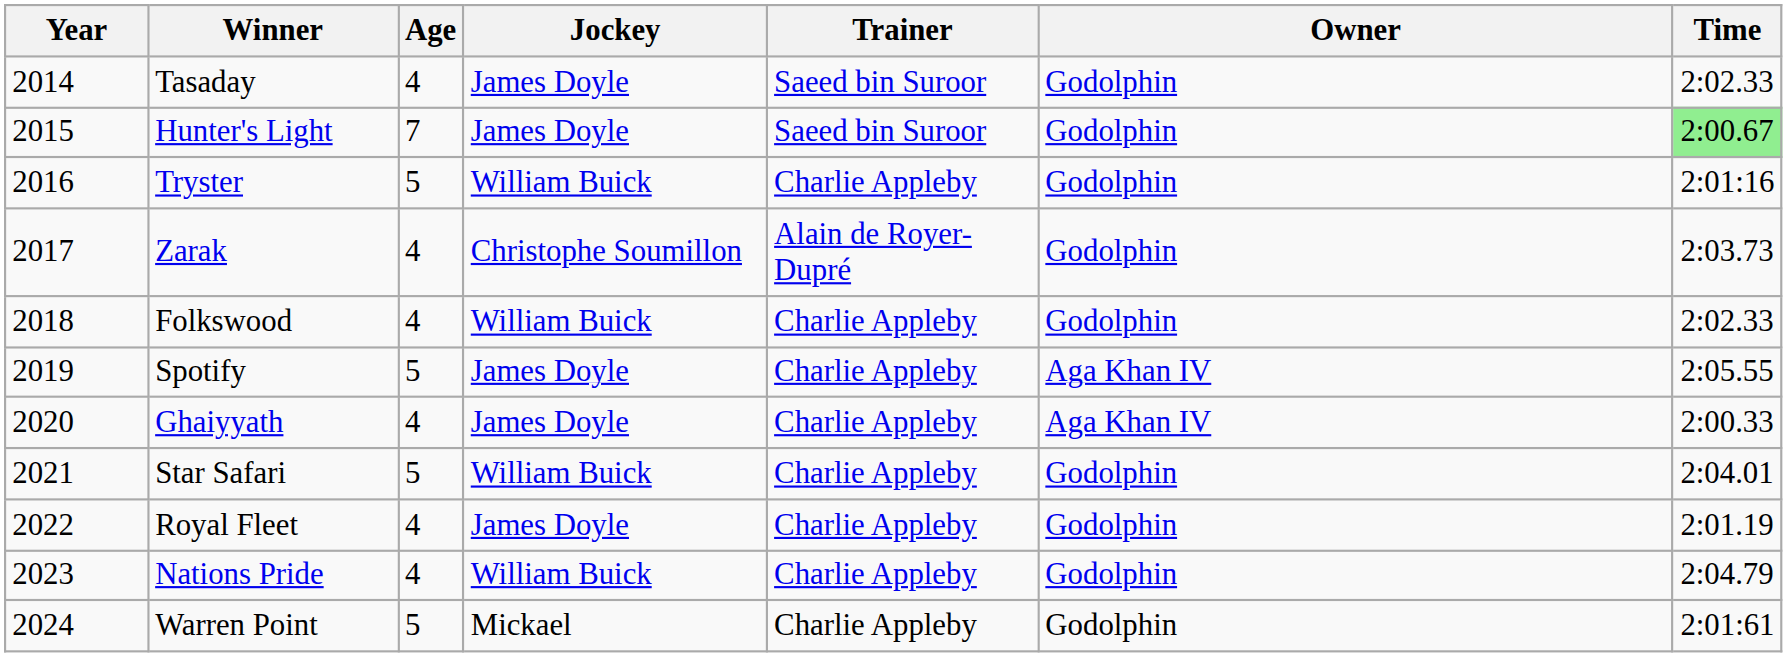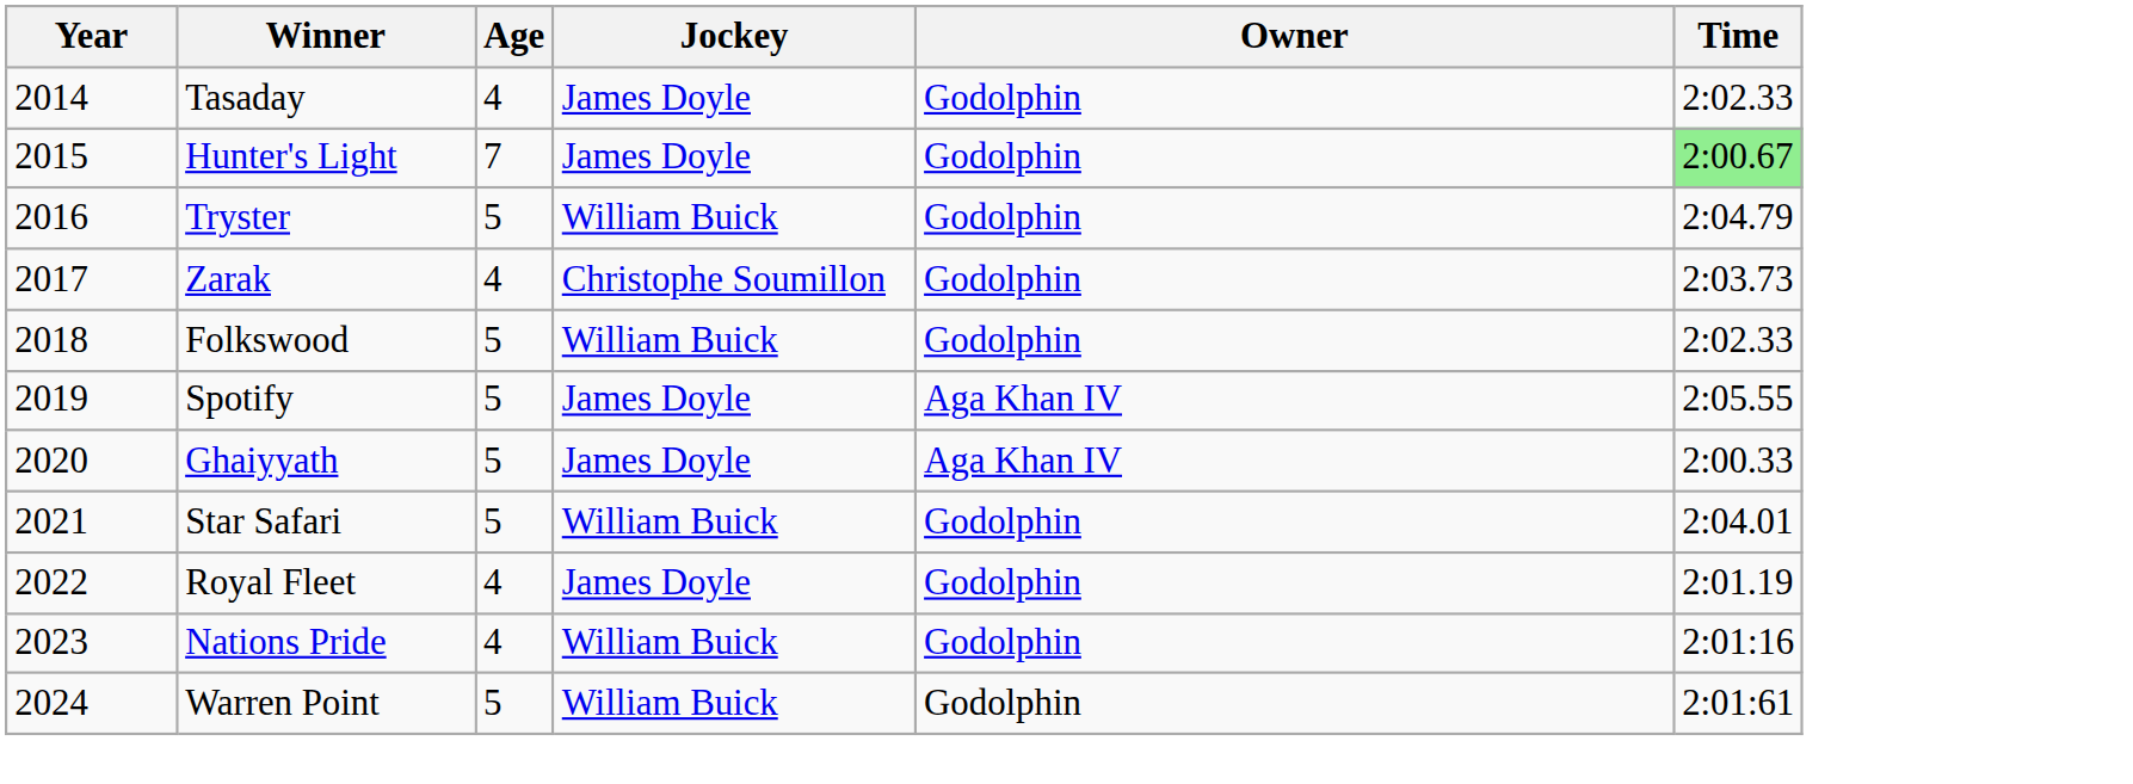 <table class="wikitable sortable" style="font-size:90%">
 <tr>
 <th style="width:60px">Year<br></th>
 <th style="width:110px">Winner<br></th>
 <th>Age<br></th>
 <th style="width:135px">Jockey<br></th>
-<th style="width:120px">Trainer<br></th>
 <th style="width:290px">Owner<br></th>
 <th>Time<br></th>
 </tr>
 <tr>
 <td>2014</td>
 <td>Tasaday</td>
 <td>4</td>
 <td><a href='#'>James Doyle</a></td>
-<td><a href='#'>Saeed bin Suroor</a></td>
 <td><a href='#'>Godolphin</a></td>
 <td>2:02.33</td>
 </tr>
 <tr>
 <td>2015</td>
 <td><a href='#'>Hunter's Light</a></td>
 <td>7</td>
 <td><a href='#'>James Doyle</a></td>
-<td><a href='#'>Saeed bin Suroor</a></td>
 <td><a href='#'>Godolphin</a></td>
 <td style="background: lightgreen;">2:00.67</td>
 </tr>
 <tr>
 <td>2016</td>
 <td><a href='#'>Tryster</a></td>
 <td>5</td>
 <td><a href='#'>William Buick</a></td>
-<td><a href='#'>Charlie Appleby</a></td>
 <td><a href='#'>Godolphin</a></td>
-<td>2:01:16</td>
+<td>2:04.79</td>
 </tr>
 <tr>
 <td>2017</td>
 <td><a href='#'>Zarak</a></td>
 <td>4</td>
 <td><a href='#'>Christophe Soumillon</a></td>
-<td><a href='#'>Alain de Royer-Dupré</a></td>
 <td><a href='#'>Godolphin</a></td>
 <td>2:03.73</td>
 </tr>
 <tr>
 <td>2018</td>
 <td>Folkswood</td>
-<td>4</td>
+<td>5</td>
 <td><a href='#'>William Buick</a></td>
-<td><a href='#'>Charlie Appleby</a></td>
 <td><a href='#'>Godolphin</a></td>
 <td>2:02.33</td>
 </tr>
 <tr>
 <td>2019</td>
 <td>Spotify</td>
 <td>5</td>
 <td><a href='#'>James Doyle</a></td>
-<td><a href='#'>Charlie Appleby</a></td>
 <td><a href='#'>Aga Khan IV</a></td>
 <td>2:05.55</td>
 </tr>
 <tr>
 <td>2020</td>
 <td><a href='#'>Ghaiyyath</a></td>
-<td>4</td>
+<td>5</td>
 <td><a href='#'>James Doyle</a></td>
-<td><a href='#'>Charlie Appleby</a></td>
 <td><a href='#'>Aga Khan IV</a></td>
 <td>2:00.33</td>
 </tr>
 <tr>
 <td>2021</td>
 <td>Star Safari</td>
 <td>5</td>
 <td><a href='#'>William Buick</a></td>
-<td><a href='#'>Charlie Appleby</a></td>
 <td><a href='#'>Godolphin</a></td>
 <td>2:04.01</td>
 </tr>
 <tr>
 <td>2022</td>
 <td>Royal Fleet</td>
 <td>4</td>
 <td><a href='#'>James Doyle</a></td>
-<td><a href='#'>Charlie Appleby</a></td>
 <td><a href='#'>Godolphin</a></td>
 <td>2:01.19</td>
 </tr>
 <tr>
 <td>2023</td>
 <td><a href='#'>Nations Pride</a></td>
 <td>4</td>
 <td><a href='#'>William Buick</a></td>
-<td><a href='#'>Charlie Appleby</a></td>
 <td><a href='#'>Godolphin</a></td>
-<td>2:04.79</td>
+<td>2:01:16</td>
 </tr>
 <tr>
 <td>2024</td>
 <td>Warren Point</td>
 <td>5</td>
-<td>Mickael</td>
-<td>Charlie Appleby</td>
+<td><a href='#'>William Buick</a></td>
 <td>Godolphin</td>
 <td>2:01:61</td>
 </tr>
 </table>
